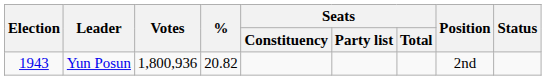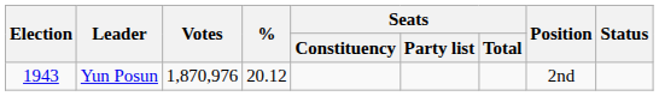 <table class="wikitable" style="text-align:center">
 <tr>
 <th rowspan="2">Election</th>
 <th rowspan="2">Leader</th>
 <th rowspan="2">Votes</th>
 <th rowspan="2">%</th>
 <th colspan="3">Seats</th>
 <th rowspan="2">Position</th>
 <th rowspan="2">Status</th>
 </tr>
 <tr>
 <th>Constituency</th>
 <th>Party list</th>
 <th>Total</th>
 </tr>
 <tr>
 <td><a href='#'>1943</a></td>
 <td><a href='#'>Yun Posun</a></td>
-<td>1,800,936</td>
-<td>20.82</td>
+<td>1,870,976</td>
+<td>20.12</td>
 <td></td>
 <td></td>
 <td></td>
 <td>2nd</td>
 <td></td>
 </tr>
 </table>
